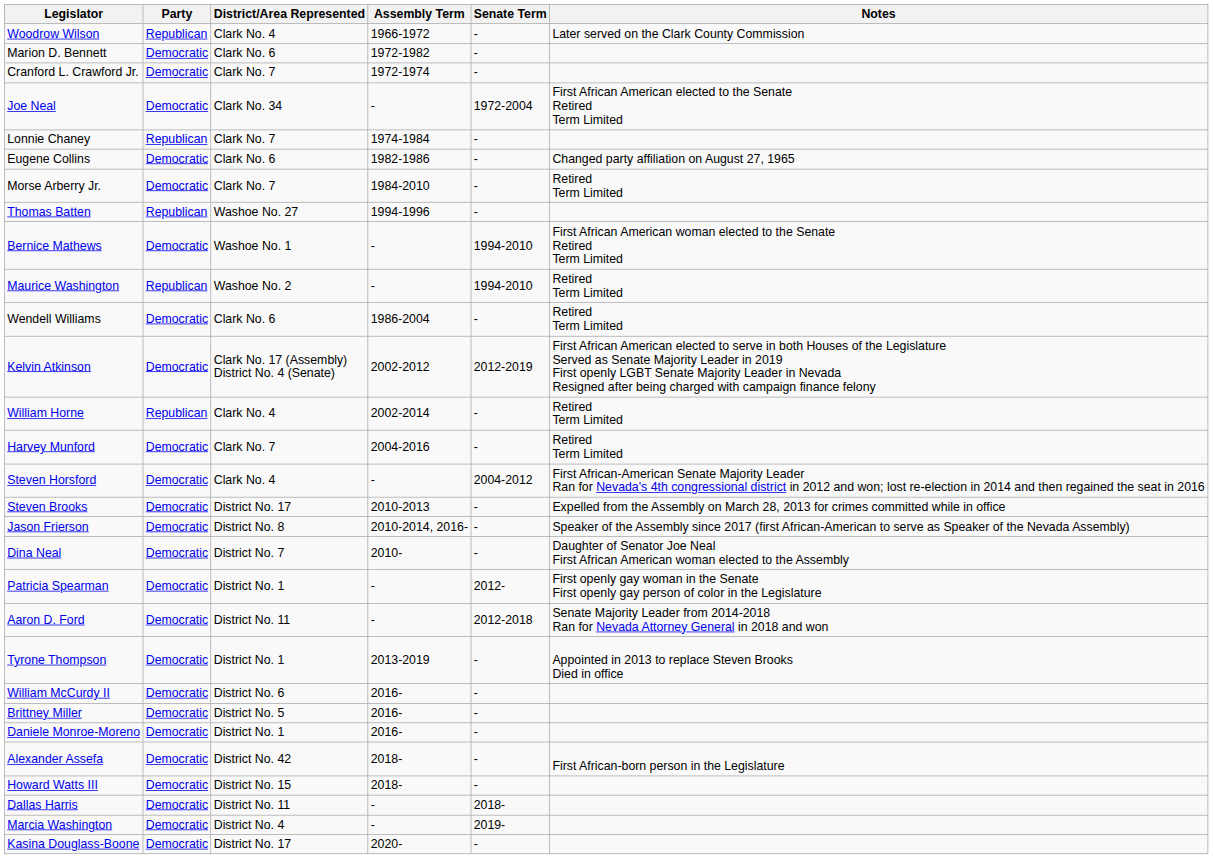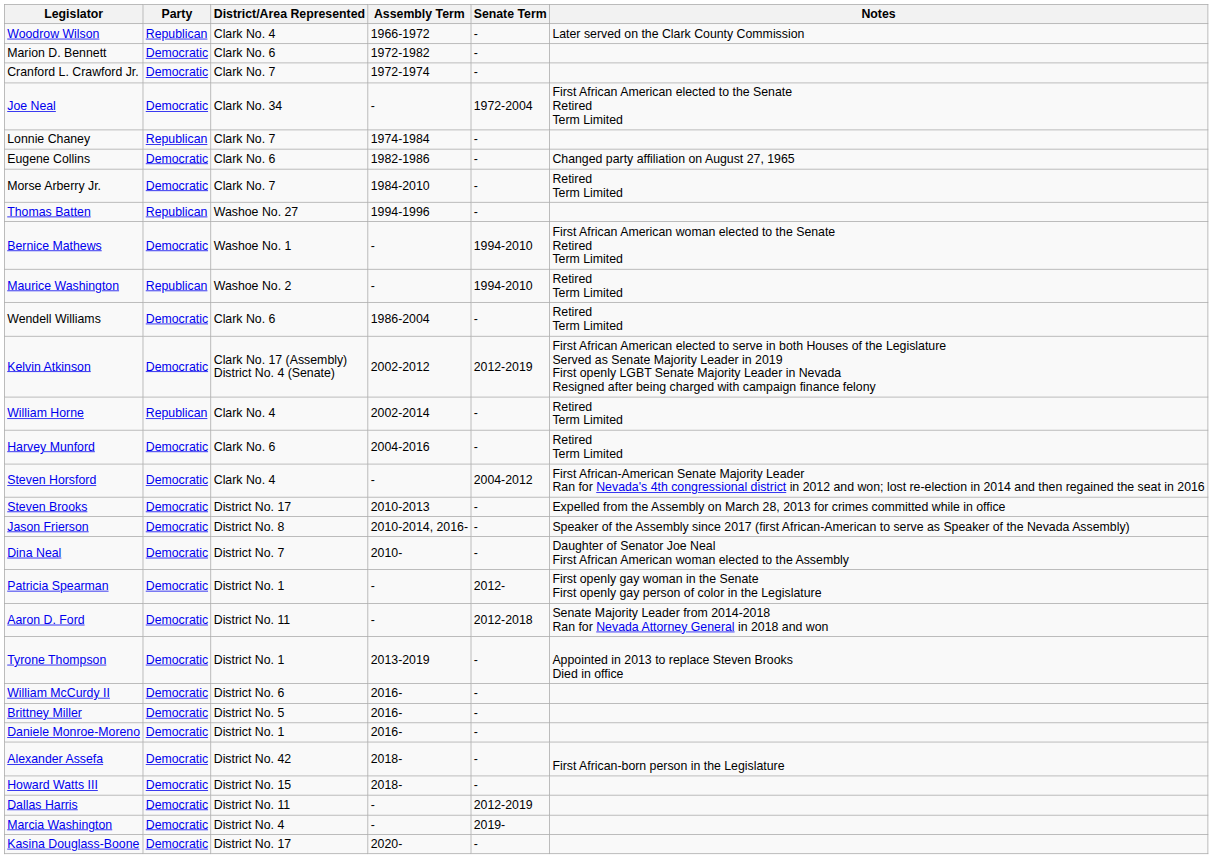 <table class="wikitable sortable">
 <tr>
 <th>Legislator</th>
 <th>Party</th>
 <th>District/Area Represented</th>
 <th>Assembly Term</th>
 <th>Senate Term</th>
 <th>Notes</th>
 </tr>
 <tr>
 <td><a href='#'>Woodrow Wilson</a></td>
 <td><a href='#'>Republican</a></td>
 <td>Clark No. 4</td>
 <td>1966-1972</td>
 <td>-</td>
 <td>Later served on the Clark County Commission</td>
 </tr>
 <tr>
 <td>Marion D. Bennett</td>
 <td><a href='#'>Democratic</a></td>
 <td>Clark No. 6</td>
 <td>1972-1982</td>
 <td>-</td>
 <td></td>
 </tr>
 <tr>
 <td>Cranford L. Crawford Jr.</td>
 <td><a href='#'>Democratic</a></td>
 <td>Clark No. 7</td>
 <td>1972-1974</td>
 <td>-</td>
 <td></td>
 </tr>
 <tr>
 <td><a href='#'>Joe Neal</a></td>
 <td><a href='#'>Democratic</a></td>
 <td>Clark No. 34</td>
 <td>-</td>
 <td>1972-2004</td>
 <td>First African American elected to the Senate<br>Retired<br>Term Limited</td>
 </tr>
 <tr>
 <td>Lonnie Chaney</td>
 <td><a href='#'>Republican</a></td>
 <td>Clark No. 7</td>
 <td>1974-1984</td>
 <td>-</td>
 <td></td>
 </tr>
 <tr>
 <td>Eugene Collins</td>
 <td><a href='#'>Democratic</a></td>
 <td>Clark No. 6</td>
 <td>1982-1986</td>
 <td>-</td>
 <td>Changed party affiliation on August 27, 1965</td>
 </tr>
 <tr>
 <td>Morse Arberry Jr.</td>
 <td><a href='#'>Democratic</a></td>
 <td>Clark No. 7</td>
 <td>1984-2010</td>
 <td>-</td>
 <td>Retired<br>Term Limited</td>
 </tr>
 <tr>
 <td><a href='#'>Thomas Batten</a></td>
 <td><a href='#'>Republican</a></td>
 <td>Washoe No. 27</td>
 <td>1994-1996</td>
 <td>-</td>
 <td></td>
 </tr>
 <tr>
 <td><a href='#'>Bernice Mathews</a></td>
 <td><a href='#'>Democratic</a></td>
 <td>Washoe No. 1</td>
 <td>-</td>
 <td>1994-2010</td>
 <td>First African American woman elected to the Senate<br>Retired<br>Term Limited</td>
 </tr>
 <tr>
 <td><a href='#'>Maurice Washington</a></td>
 <td><a href='#'>Republican</a></td>
 <td>Washoe No. 2</td>
 <td>-</td>
 <td>1994-2010</td>
 <td>Retired<br>Term Limited</td>
 </tr>
 <tr>
 <td>Wendell Williams</td>
 <td><a href='#'>Democratic</a></td>
 <td>Clark No. 6</td>
 <td>1986-2004</td>
 <td>-</td>
 <td>Retired<br>Term Limited</td>
 </tr>
 <tr>
 <td><a href='#'>Kelvin Atkinson</a></td>
 <td><a href='#'>Democratic</a></td>
 <td>Clark No. 17 (Assembly)<br>District No. 4 (Senate)</td>
 <td>2002-2012</td>
 <td>2012-2019</td>
 <td>First African American elected to serve in both Houses of the Legislature<br>Served as Senate Majority Leader in 2019<br>First openly LGBT Senate Majority Leader in Nevada<br>Resigned after being charged with campaign finance felony</td>
 </tr>
 <tr>
 <td><a href='#'>William Horne</a></td>
 <td><a href='#'>Republican</a></td>
 <td>Clark No. 4</td>
 <td>2002-2014</td>
 <td>-</td>
 <td>Retired<br>Term Limited</td>
 </tr>
 <tr>
 <td><a href='#'>Harvey Munford</a></td>
 <td><a href='#'>Democratic</a></td>
-<td>Clark No. 7</td>
+<td>Clark No. 6</td>
 <td>2004-2016</td>
 <td>-</td>
 <td>Retired<br>Term Limited</td>
 </tr>
 <tr>
 <td><a href='#'>Steven Horsford</a></td>
 <td><a href='#'>Democratic</a></td>
 <td>Clark No. 4</td>
 <td>-</td>
 <td>2004-2012</td>
 <td>First African-American Senate Majority Leader<br>Ran for <a href='#'>Nevada's 4th congressional district</a> in 2012 and won; lost re-election in 2014 and then regained the seat in 2016</td>
 </tr>
 <tr>
 <td><a href='#'>Steven Brooks</a></td>
 <td><a href='#'>Democratic</a></td>
 <td>District No. 17</td>
 <td>2010-2013</td>
 <td>-</td>
 <td>Expelled from the Assembly on March 28, 2013 for crimes committed while in office</td>
 </tr>
 <tr>
 <td><a href='#'>Jason Frierson</a></td>
 <td><a href='#'>Democratic</a></td>
 <td>District No. 8</td>
 <td>2010-2014, 2016-</td>
 <td>-</td>
 <td>Speaker of the Assembly since 2017 (first African-American to serve as Speaker of the Nevada Assembly)</td>
 </tr>
 <tr>
 <td><a href='#'>Dina Neal</a></td>
 <td><a href='#'>Democratic</a></td>
 <td>District No. 7</td>
 <td>2010-</td>
 <td>-</td>
 <td>Daughter of Senator Joe Neal<br>First African American woman elected to the Assembly</td>
 </tr>
 <tr>
 <td><a href='#'>Patricia Spearman</a></td>
 <td><a href='#'>Democratic</a></td>
 <td>District No. 1</td>
 <td>-</td>
 <td>2012-</td>
 <td>First openly gay woman in the Senate<br>First openly gay person of color in the Legislature</td>
 </tr>
 <tr>
 <td><a href='#'>Aaron D. Ford</a></td>
 <td><a href='#'>Democratic</a></td>
 <td>District No. 11</td>
 <td>-</td>
 <td>2012-2018</td>
 <td>Senate Majority Leader from 2014-2018<br> Ran for <a href='#'>Nevada Attorney General</a> in 2018 and won</td>
 </tr>
 <tr>
 <td><a href='#'>Tyrone Thompson</a></td>
 <td><a href='#'>Democratic</a></td>
 <td>District No. 1</td>
 <td>2013-2019</td>
 <td>-</td>
 <td><br>Appointed in 2013 to replace Steven Brooks<br>Died in office</td>
 </tr>
 <tr>
 <td><a href='#'>William McCurdy II</a></td>
 <td><a href='#'>Democratic</a></td>
 <td>District No. 6</td>
 <td>2016-</td>
 <td>-</td>
 <td></td>
 </tr>
 <tr>
 <td><a href='#'>Brittney Miller</a></td>
 <td><a href='#'>Democratic</a></td>
 <td>District No. 5</td>
 <td>2016-</td>
 <td>-</td>
 <td></td>
 </tr>
 <tr>
 <td><a href='#'>Daniele Monroe-Moreno</a></td>
 <td><a href='#'>Democratic</a></td>
 <td>District No. 1</td>
 <td>2016-</td>
 <td>-</td>
 <td></td>
 </tr>
 <tr>
 <td><a href='#'>Alexander Assefa</a></td>
 <td><a href='#'>Democratic</a></td>
 <td>District No. 42</td>
 <td>2018-</td>
 <td>-</td>
 <td><br>First African-born person in the Legislature</td>
 </tr>
 <tr>
 <td><a href='#'>Howard Watts III</a></td>
 <td><a href='#'>Democratic</a></td>
 <td>District No. 15</td>
 <td>2018-</td>
 <td>-</td>
 <td></td>
 </tr>
 <tr>
 <td><a href='#'>Dallas Harris</a></td>
 <td><a href='#'>Democratic</a></td>
 <td>District No. 11</td>
 <td>-</td>
-<td>2018-</td>
+<td>2012-2019</td>
 <td></td>
 </tr>
 <tr>
 <td><a href='#'>Marcia Washington</a></td>
 <td><a href='#'>Democratic</a></td>
 <td>District No. 4</td>
 <td>-</td>
 <td>2019-</td>
 <td></td>
 </tr>
 <tr>
 <td><a href='#'>Kasina Douglass-Boone</a></td>
 <td><a href='#'>Democratic</a></td>
 <td>District No. 17</td>
 <td>2020-</td>
 <td>-</td>
 <td></td>
 </tr>
 </table>
